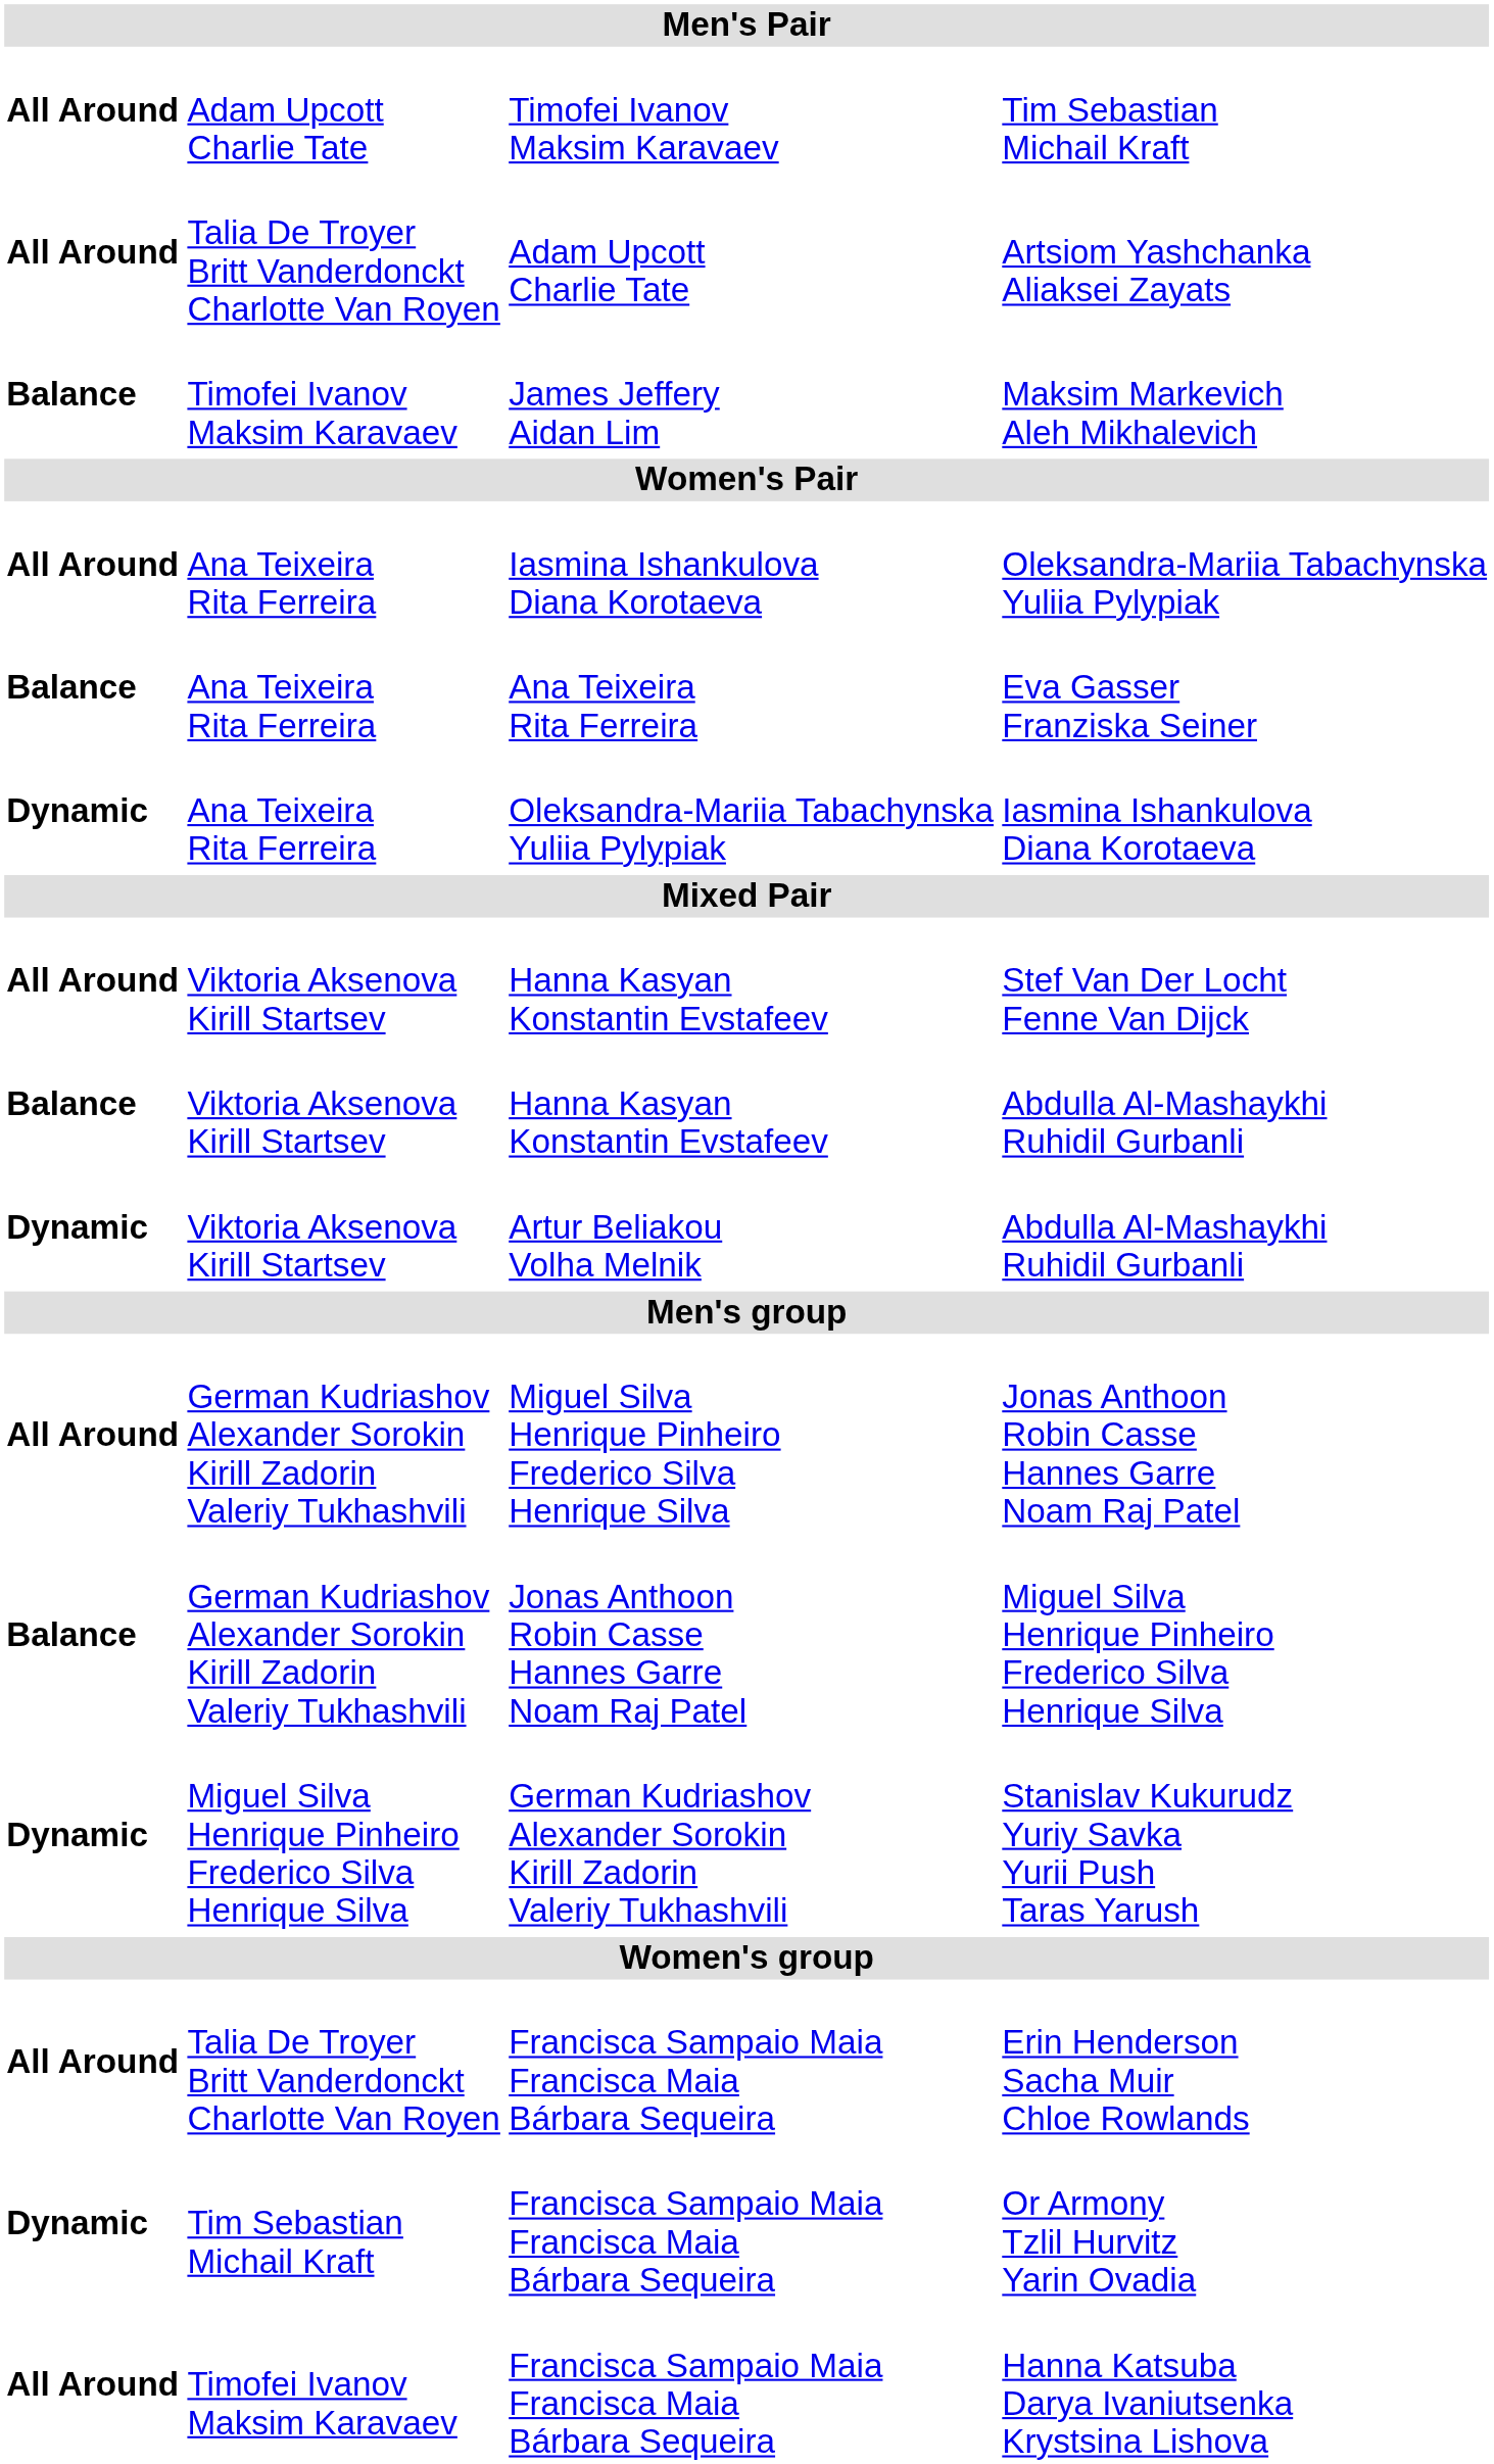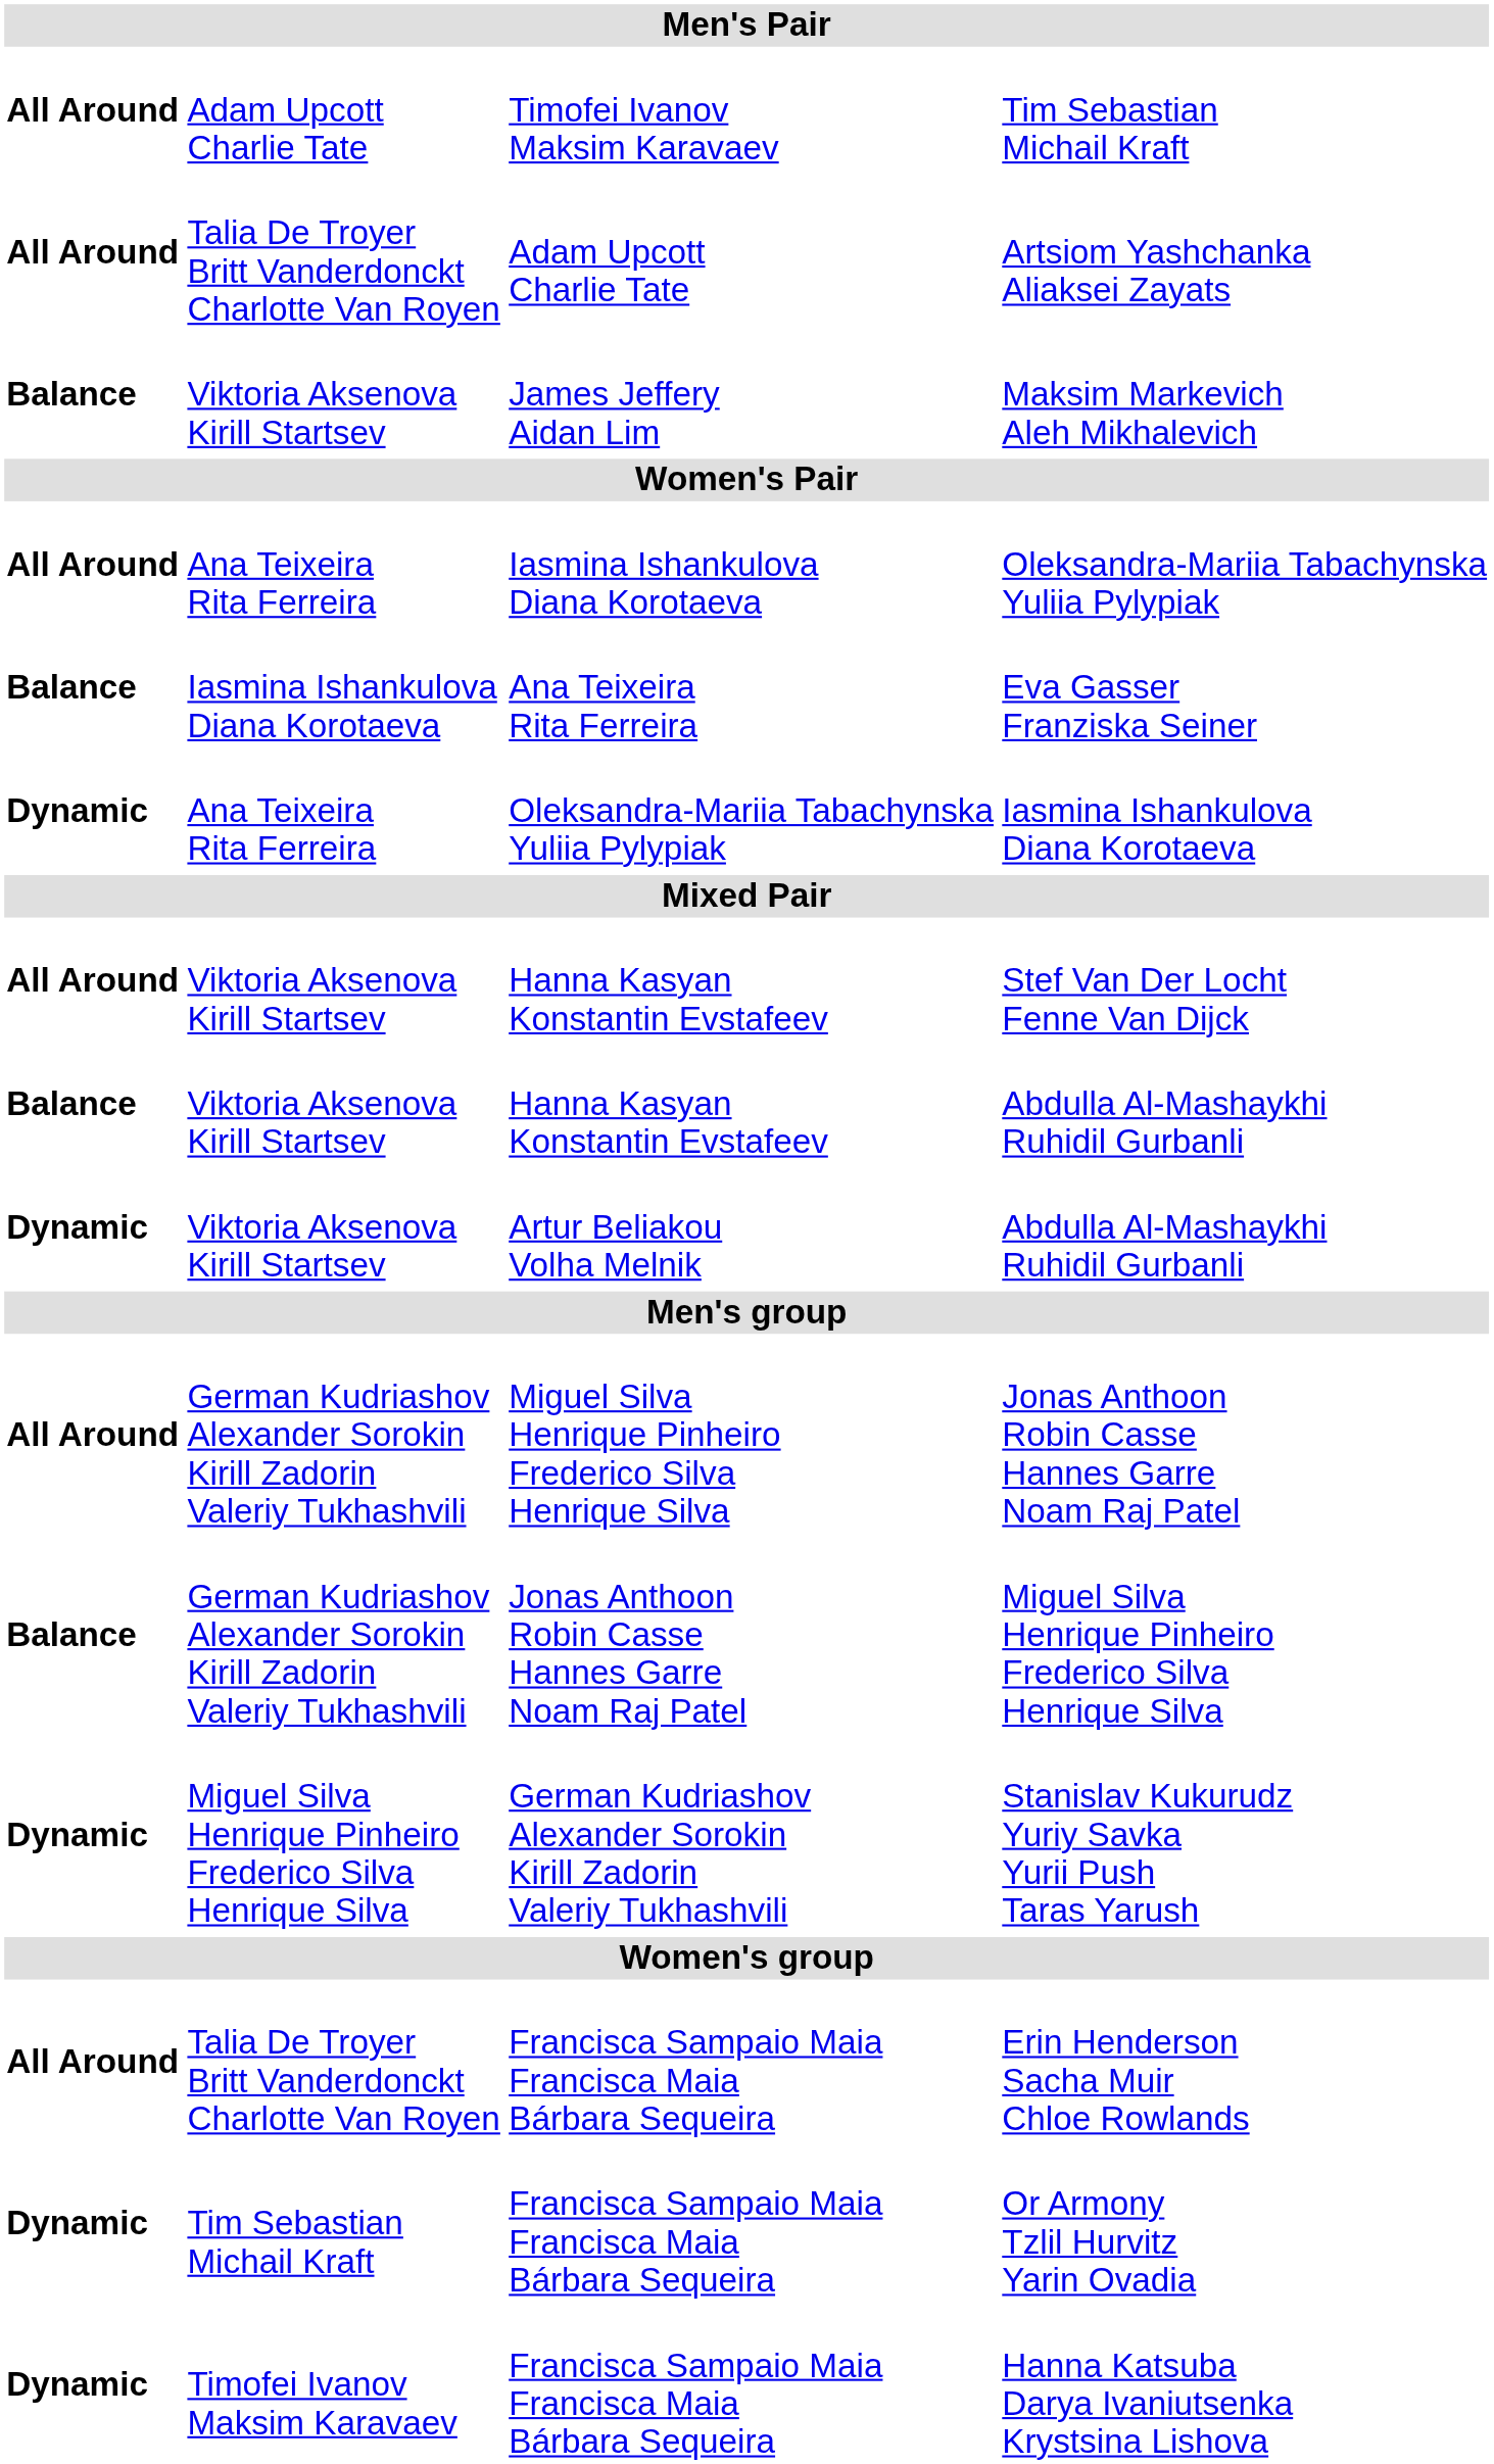 <table>
 <tr bgcolor="DFDFDF">
 <td colspan="4" align="center"><strong>Men's Pair</strong></td>
 </tr>
 <tr>
 <th scope=row style="text-align:left">All Around<br></th>
 <td><br><a href='#'>Adam Upcott</a><br><a href='#'>Charlie Tate</a></td>
 <td><br><a href='#'>Timofei Ivanov</a><br><a href='#'>Maksim Karavaev</a></td>
 <td><br><a href='#'>Tim Sebastian</a><br><a href='#'>Michail Kraft</a></td>
 </tr>
 <tr>
 <th scope=row style="text-align:left">All Around<br></th>
 <td><br><a href='#'>Talia De Troyer</a><br><a href='#'>Britt Vanderdonckt</a><br><a href='#'>Charlotte Van Royen</a></td>
 <td><br><a href='#'>Adam Upcott</a><br><a href='#'>Charlie Tate</a></td>
 <td><br><a href='#'>Artsiom Yashchanka</a><br><a href='#'>Aliaksei Zayats</a></td>
 </tr>
 <tr>
 <th scope=row style="text-align:left">Balance</th>
-<td><br><a href='#'>Timofei Ivanov</a><br><a href='#'>Maksim Karavaev</a></td>
+<td><br><a href='#'>Viktoria Aksenova</a><br><a href='#'>Kirill Startsev</a></td>
 <td><br><a href='#'>James Jeffery</a><br><a href='#'>Aidan Lim</a></td>
 <td><br><a href='#'>Maksim Markevich</a><br><a href='#'>Aleh Mikhalevich</a></td>
 </tr>
 <tr bgcolor="DFDFDF">
 <td colspan="4" align="center"><strong>Women's Pair</strong></td>
 </tr>
 <tr>
 <th scope=row style="text-align:left">All Around<br></th>
 <td><br><a href='#'>Ana Teixeira</a><br><a href='#'>Rita Ferreira</a></td>
 <td><br><a href='#'>Iasmina Ishankulova</a><br><a href='#'>Diana Korotaeva</a></td>
 <td><br><a href='#'>Oleksandra-Mariia Tabachynska</a><br><a href='#'>Yuliia Pylypiak</a></td>
 </tr>
 <tr>
 <th scope=row style="text-align:left">Balance</th>
-<td><br><a href='#'>Ana Teixeira</a><br><a href='#'>Rita Ferreira</a></td>
+<td><br><a href='#'>Iasmina Ishankulova</a><br><a href='#'>Diana Korotaeva</a></td>
 <td><br><a href='#'>Ana Teixeira</a><br><a href='#'>Rita Ferreira</a></td>
 <td><br><a href='#'>Eva Gasser</a><br><a href='#'>Franziska Seiner</a></td>
 </tr>
 <tr>
 <th scope=row style="text-align:left">Dynamic<br></th>
 <td><br><a href='#'>Ana Teixeira</a><br><a href='#'>Rita Ferreira</a></td>
 <td><br><a href='#'>Oleksandra-Mariia Tabachynska</a><br><a href='#'>Yuliia Pylypiak</a></td>
 <td><br><a href='#'>Iasmina Ishankulova</a><br><a href='#'>Diana Korotaeva</a></td>
 </tr>
 <tr bgcolor="DFDFDF">
 <td colspan="4" align="center"><strong>Mixed Pair</strong></td>
 </tr>
 <tr>
 <th scope=row style="text-align:left">All Around<br></th>
 <td><br><a href='#'>Viktoria Aksenova</a><br><a href='#'>Kirill Startsev</a></td>
 <td><br><a href='#'>Hanna Kasyan</a><br><a href='#'>Konstantin Evstafeev</a></td>
 <td><br><a href='#'>Stef Van Der Locht</a><br><a href='#'>Fenne Van Dijck</a></td>
 </tr>
 <tr>
 <th scope=row style="text-align:left">Balance</th>
 <td><br><a href='#'>Viktoria Aksenova</a><br><a href='#'>Kirill Startsev</a></td>
 <td><br><a href='#'>Hanna Kasyan</a><br><a href='#'>Konstantin Evstafeev</a></td>
 <td><br><a href='#'>Abdulla Al-Mashaykhi</a><br><a href='#'>Ruhidil Gurbanli</a></td>
 </tr>
 <tr>
 <th scope=row style="text-align:left">Dynamic<br></th>
 <td><br><a href='#'>Viktoria Aksenova</a><br><a href='#'>Kirill Startsev</a></td>
 <td><br><a href='#'>Artur Beliakou</a><br><a href='#'>Volha Melnik</a></td>
 <td><br><a href='#'>Abdulla Al-Mashaykhi</a><br><a href='#'>Ruhidil Gurbanli</a></td>
 </tr>
 <tr bgcolor="DFDFDF">
 <td colspan="4" align="center"><strong>Men's group</strong></td>
 </tr>
 <tr>
 <th scope=row style="text-align:left">All Around<br></th>
 <td><br><a href='#'>German Kudriashov</a><br><a href='#'>Alexander Sorokin</a><br><a href='#'>Kirill Zadorin</a><br><a href='#'>Valeriy Tukhashvili</a></td>
 <td><br><a href='#'>Miguel Silva</a><br><a href='#'>Henrique Pinheiro</a><br><a href='#'>Frederico Silva</a><br><a href='#'>Henrique Silva</a></td>
 <td><br><a href='#'>Jonas Anthoon</a><br><a href='#'>Robin Casse</a><br><a href='#'>Hannes Garre</a><br><a href='#'>Noam Raj Patel</a></td>
 </tr>
 <tr>
 <th scope=row style="text-align:left">Balance</th>
 <td><br><a href='#'>German Kudriashov</a><br><a href='#'>Alexander Sorokin</a><br><a href='#'>Kirill Zadorin</a><br><a href='#'>Valeriy Tukhashvili</a></td>
 <td><br><a href='#'>Jonas Anthoon</a><br><a href='#'>Robin Casse</a><br><a href='#'>Hannes Garre</a><br><a href='#'>Noam Raj Patel</a></td>
 <td><br><a href='#'>Miguel Silva</a><br><a href='#'>Henrique Pinheiro</a><br><a href='#'>Frederico Silva</a><br><a href='#'>Henrique Silva</a></td>
 </tr>
 <tr>
 <th scope=row style="text-align:left">Dynamic<br></th>
 <td><br><a href='#'>Miguel Silva</a><br><a href='#'>Henrique Pinheiro</a><br><a href='#'>Frederico Silva</a><br><a href='#'>Henrique Silva</a></td>
 <td><br><a href='#'>German Kudriashov</a><br><a href='#'>Alexander Sorokin</a><br><a href='#'>Kirill Zadorin</a><br><a href='#'>Valeriy Tukhashvili</a></td>
 <td><br><a href='#'>Stanislav Kukurudz</a><br><a href='#'>Yuriy Savka</a><br><a href='#'>Yurii Push</a><br><a href='#'>Taras Yarush</a></td>
 </tr>
 <tr bgcolor="DFDFDF">
 <td colspan="4" align="center"><strong>Women's group</strong></td>
 </tr>
 <tr>
 <th scope=row style="text-align:left">All Around<br></th>
 <td><br><a href='#'>Talia De Troyer</a><br><a href='#'>Britt Vanderdonckt</a><br><a href='#'>Charlotte Van Royen</a></td>
 <td><br><a href='#'>Francisca Sampaio Maia</a><br><a href='#'>Francisca Maia</a><br><a href='#'>Bárbara Sequeira</a></td>
 <td><br><a href='#'>Erin Henderson</a><br><a href='#'>Sacha Muir</a><br><a href='#'>Chloe Rowlands</a></td>
 </tr>
 <tr>
 <th scope=row style="text-align:left">Dynamic</th>
 <td><br><a href='#'>Tim Sebastian</a><br><a href='#'>Michail Kraft</a></td>
 <td><br><a href='#'>Francisca Sampaio Maia</a><br><a href='#'>Francisca Maia</a><br><a href='#'>Bárbara Sequeira</a></td>
 <td><br><a href='#'>Or Armony</a><br><a href='#'>Tzlil Hurvitz</a><br><a href='#'>Yarin Ovadia</a></td>
 </tr>
 <tr>
-<th scope=row style="text-align:left">All Around<br></th>
+<th scope=row style="text-align:left">Dynamic</th>
 <td><br><a href='#'>Timofei Ivanov</a><br><a href='#'>Maksim Karavaev</a></td>
 <td><br><a href='#'>Francisca Sampaio Maia</a><br><a href='#'>Francisca Maia</a><br><a href='#'>Bárbara Sequeira</a></td>
 <td><br><a href='#'>Hanna Katsuba</a><br><a href='#'>Darya Ivaniutsenka</a><br><a href='#'>Krystsina Lishova</a></td>
 </tr>
 </table>
